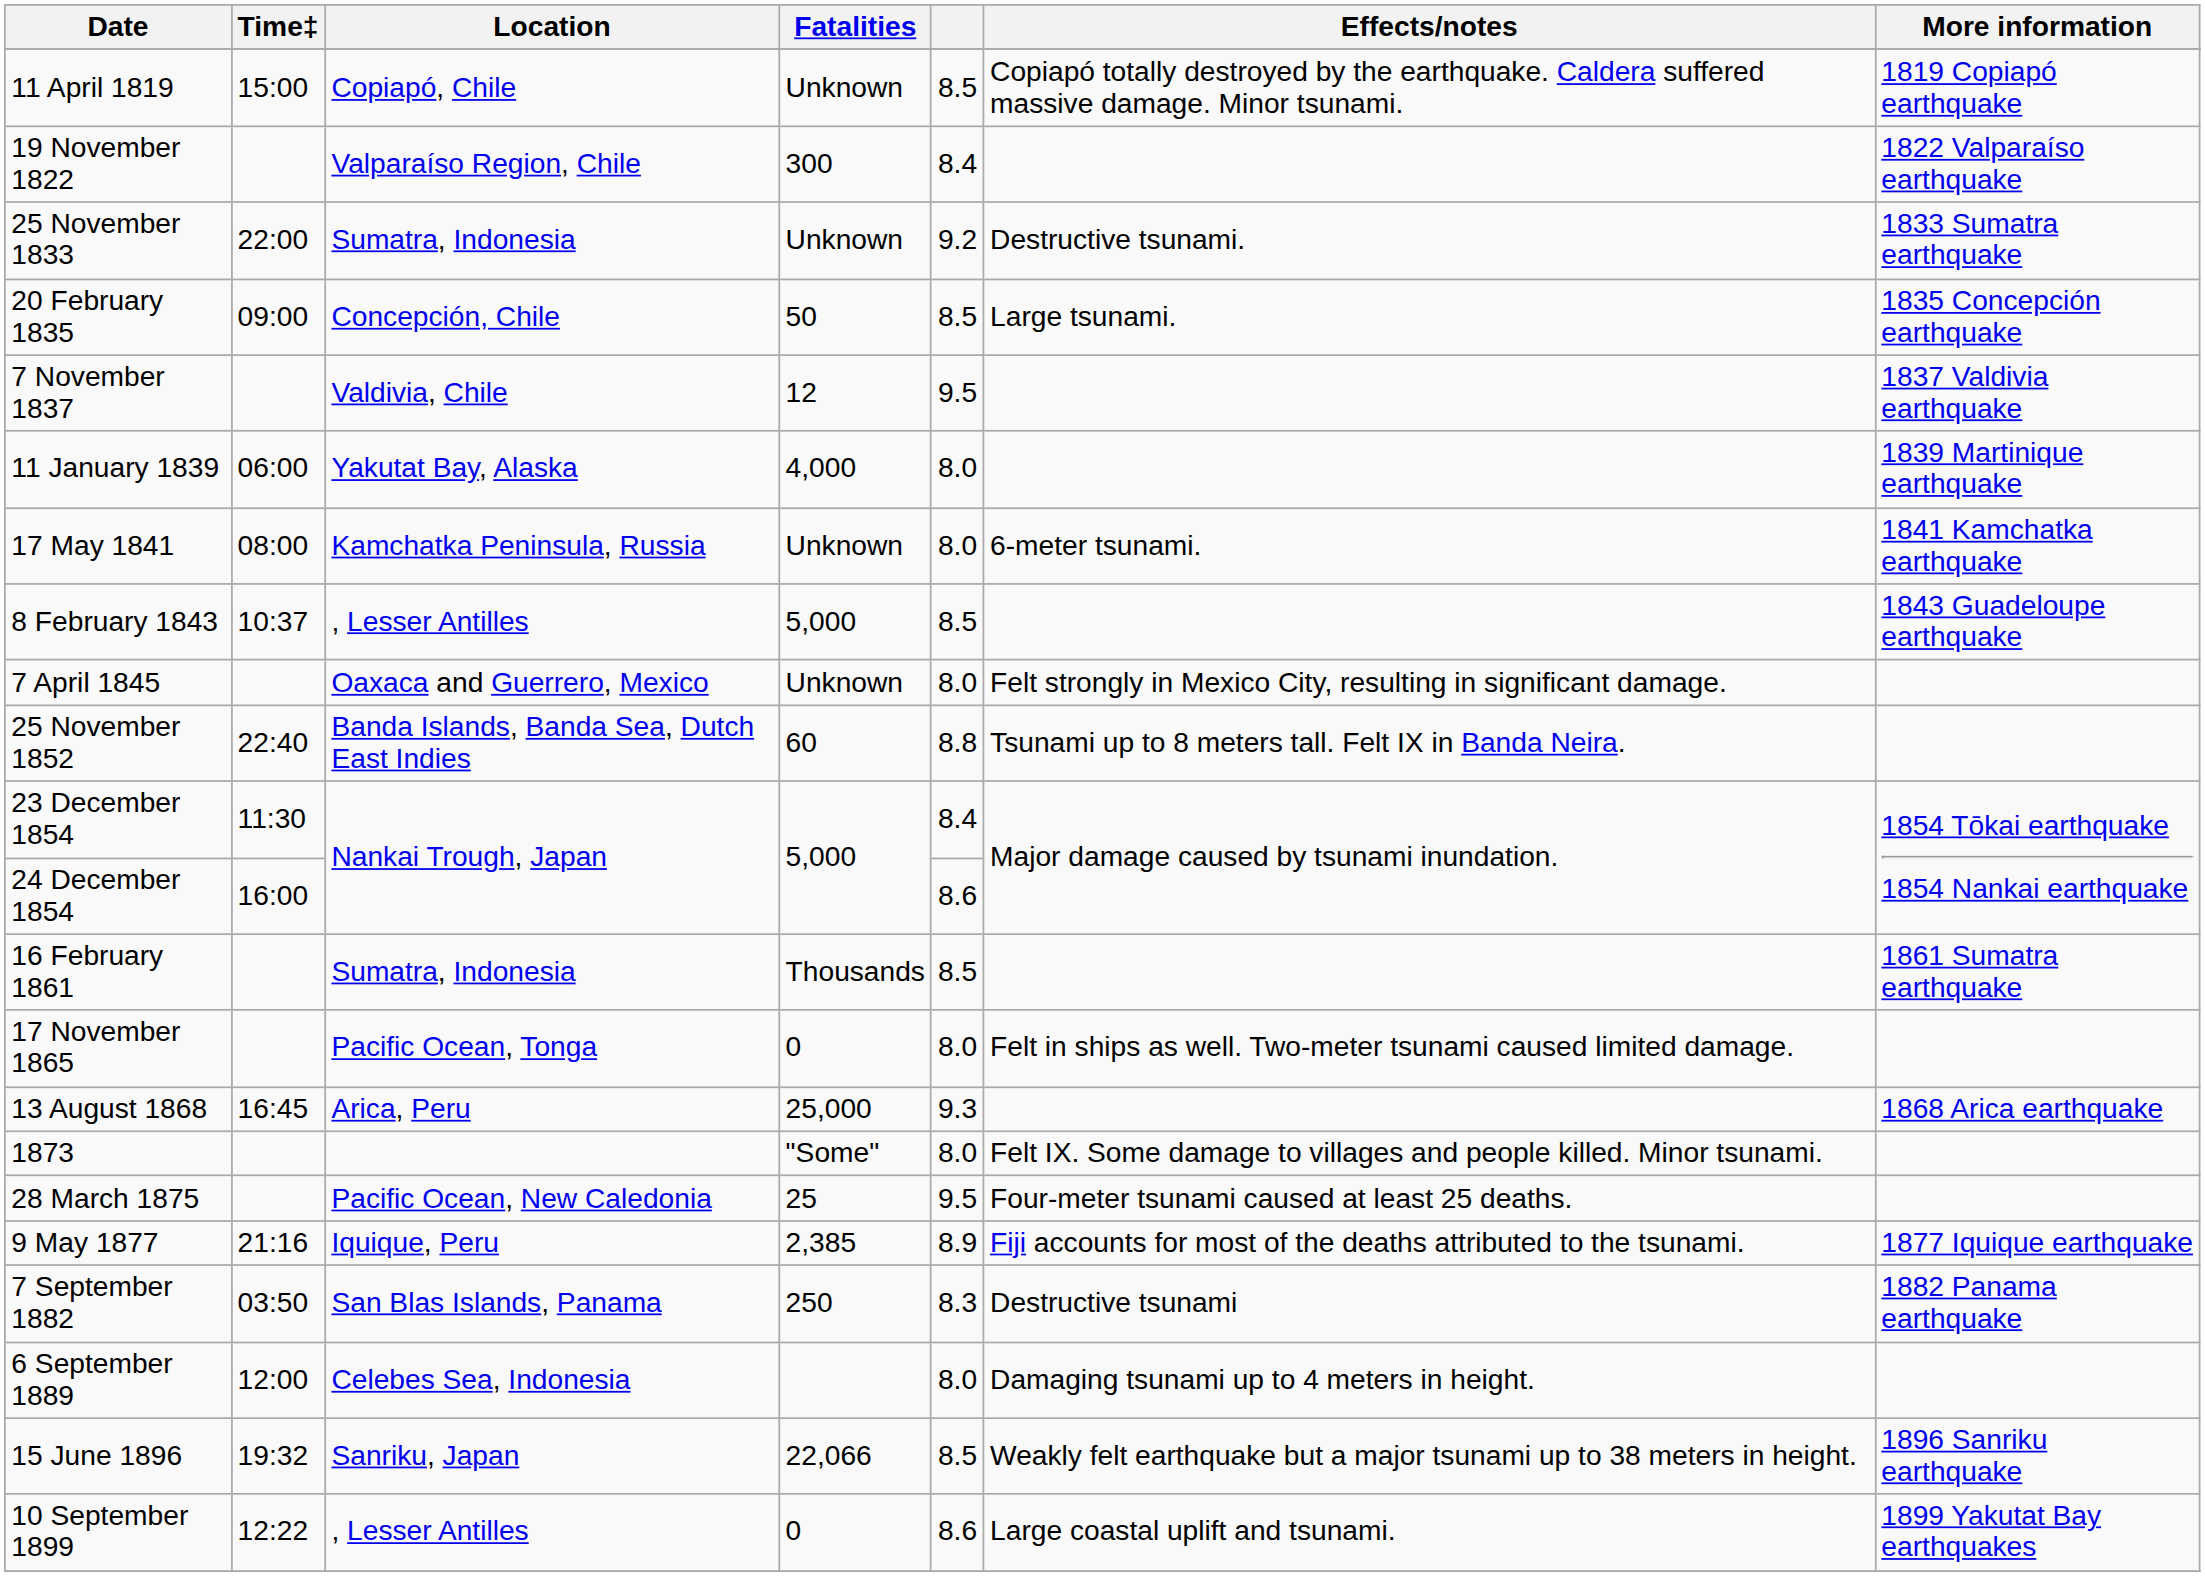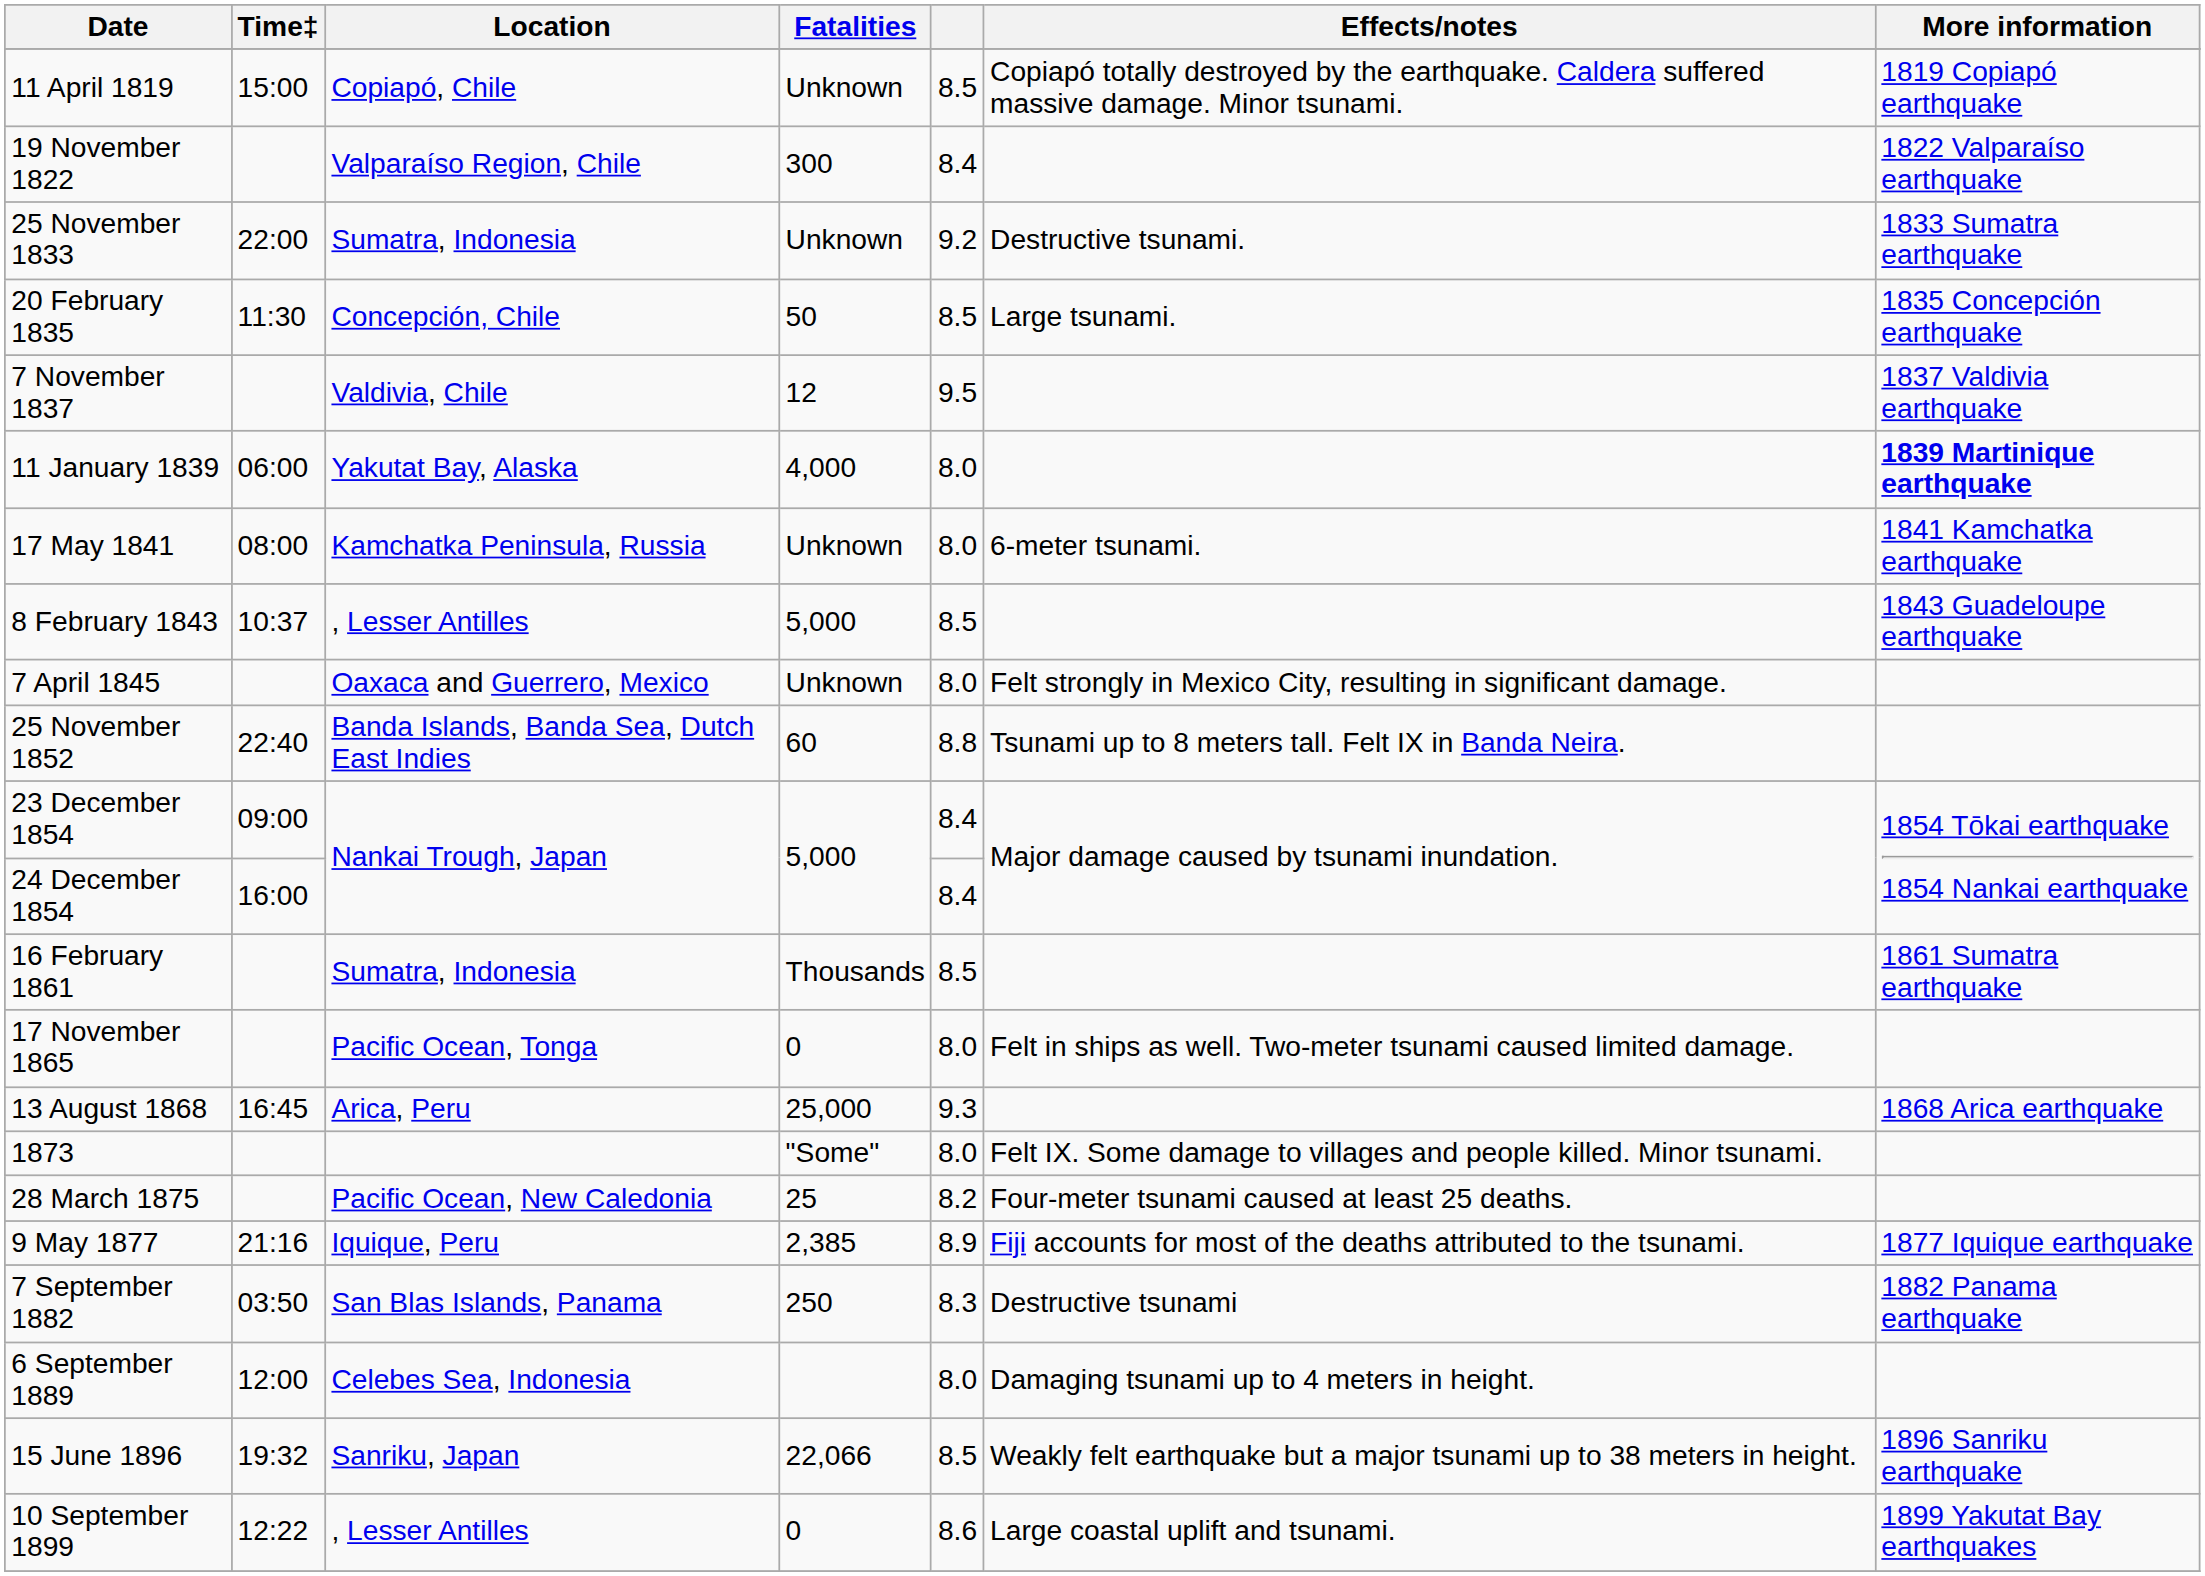 <table class="wikitable sortable">
 <tr>
 <th>Date</th>
 <th>Time‡</th>
 <th>Location</th>
 <th><a href='#'>Fatalities</a></th>
 <th></th>
 <th>Effects/notes</th>
 <th>More information</th>
 </tr>
 <tr>
 </tr>
 <tr>
 <td>11 April 1819</td>
 <td>15:00 </td>
 <td> <a href='#'>Copiapó</a>, <a href='#'>Chile</a></td>
 <td>Unknown</td>
 <td>8.5</td>
 <td> Copiapó totally destroyed by the earthquake. <a href='#'>Caldera</a> suffered massive damage. Minor tsunami.</td>
 <td><a href='#'>1819 Copiapó earthquake</a></td>
 </tr>
 <tr>
 <td>19 November 1822</td>
 <td></td>
 <td> <a href='#'>Valparaíso Region</a>, <a href='#'>Chile</a></td>
 <td>300</td>
 <td>8.4</td>
 <td></td>
 <td><a href='#'>1822 Valparaíso earthquake</a></td>
 </tr>
 <tr>
 <td>25 November 1833</td>
 <td>22:00 </td>
 <td> <a href='#'>Sumatra</a>, <a href='#'>Indonesia</a></td>
 <td>Unknown</td>
 <td>9.2</td>
 <td>Destructive tsunami.</td>
 <td><a href='#'>1833 Sumatra earthquake</a></td>
 </tr>
 <tr>
 <td>20 February 1835</td>
-<td>09:00 </td>
+<td>11:30 </td>
 <td> <a href='#'>Concepción, Chile</a></td>
 <td>50</td>
 <td>8.5</td>
 <td> Large tsunami.</td>
 <td><a href='#'>1835 Concepción earthquake</a></td>
 </tr>
 <tr>
 <td>7 November 1837</td>
 <td></td>
 <td> <a href='#'>Valdivia</a>, <a href='#'>Chile</a></td>
 <td>12</td>
 <td>9.5</td>
 <td></td>
 <td><a href='#'>1837 Valdivia earthquake</a></td>
 </tr>
 <tr>
 <td>11 January 1839</td>
 <td>06:00 </td>
 <td> <a href='#'>Yakutat Bay</a>, <a href='#'>Alaska</a></td>
 <td>4,000</td>
 <td>8.0</td>
 <td></td>
-<td><a href='#'>1839 Martinique earthquake</a></td>
+<td><strong><a href='#'>1839 Martinique earthquake</a></strong></td>
 </tr>
 <tr>
 <td>17 May 1841</td>
 <td>08:00 </td>
 <td> <a href='#'>Kamchatka Peninsula</a>, <a href='#'>Russia</a></td>
 <td>Unknown</td>
 <td>8.0</td>
 <td>6-meter tsunami.</td>
 <td><a href='#'>1841 Kamchatka earthquake</a></td>
 </tr>
 <tr>
 <td>8 February 1843</td>
 <td>10:37 </td>
 <td>, <a href='#'>Lesser Antilles</a></td>
 <td>5,000</td>
 <td>8.5</td>
 <td></td>
 <td><a href='#'>1843 Guadeloupe earthquake</a></td>
 </tr>
 <tr>
 <td>7 April 1845</td>
 <td></td>
 <td> <a href='#'>Oaxaca</a> and <a href='#'>Guerrero</a>, <a href='#'>Mexico</a><br></td>
 <td>Unknown</td>
 <td>8.0</td>
 <td>Felt strongly in Mexico City, resulting in significant damage.</td>
 <td></td>
 </tr>
 <tr>
 <td>25 November 1852</td>
 <td>22:40 </td>
 <td> <a href='#'>Banda Islands</a>, <a href='#'>Banda Sea</a>, <a href='#'>Dutch East Indies</a> </td>
 <td>60</td>
 <td>8.8</td>
 <td>Tsunami up to 8 meters tall. Felt IX in <a href='#'>Banda Neira</a>.</td>
 <td></td>
 </tr>
 <tr>
 <td>23 December 1854</td>
-<td>11:30 </td>
+<td>09:00 </td>
 <td rowspan="2"> <a href='#'>Nankai Trough</a>, <a href='#'>Japan</a></td>
 <td rowspan="2">5,000</td>
 <td>8.4</td>
 <td rowspan="2">Major damage caused by tsunami inundation.</td>
 <td rowspan="2"><a href='#'>1854 Tōkai earthquake</a><hr><a href='#'>1854 Nankai earthquake</a></td>
 </tr>
 <tr>
 <td>24 December 1854</td>
 <td>16:00 </td>
-<td>8.6</td>
+<td>8.4</td>
 </tr>
 <tr>
 <td>16 February 1861</td>
 <td></td>
 <td> <a href='#'>Sumatra</a>, <a href='#'>Indonesia</a></td>
 <td>Thousands</td>
 <td>8.5</td>
 <td></td>
 <td><a href='#'>1861 Sumatra earthquake</a></td>
 </tr>
 <tr>
 <td>17 November 1865</td>
 <td></td>
 <td> <a href='#'>Pacific Ocean</a>, <a href='#'>Tonga</a></td>
 <td>0</td>
 <td>8.0</td>
 <td>Felt in ships as well. Two-meter tsunami caused limited damage.</td>
 <td></td>
 </tr>
 <tr>
 <td>13 August 1868</td>
 <td>16:45 </td>
 <td> <a href='#'>Arica</a>, <a href='#'>Peru</a> </td>
 <td>25,000</td>
 <td>9.3</td>
 <td></td>
 <td><a href='#'>1868 Arica earthquake</a></td>
 </tr>
 <tr>
 <td>1873</td>
 <td></td>
 <td></td>
 <td>"Some"</td>
 <td>8.0</td>
 <td>Felt IX. Some damage to villages and people killed. Minor tsunami.</td>
 <td></td>
 </tr>
 <tr>
 <td>28 March 1875</td>
 <td></td>
 <td> <a href='#'>Pacific Ocean</a>, <a href='#'>New Caledonia</a></td>
 <td>25</td>
-<td>9.5</td>
+<td>8.2</td>
 <td>Four-meter tsunami caused at least 25 deaths.</td>
 <td></td>
 </tr>
 <tr>
 <td>9 May 1877</td>
 <td>21:16 </td>
 <td> <a href='#'>Iquique</a>, <a href='#'>Peru</a> </td>
 <td>2,385</td>
 <td>8.9</td>
 <td><a href='#'>Fiji</a> accounts for most of the deaths attributed to the tsunami.</td>
 <td><a href='#'>1877 Iquique earthquake</a></td>
 </tr>
 <tr>
 <td>7 September 1882</td>
 <td>03:50 </td>
 <td> <a href='#'>San Blas Islands</a>, <a href='#'>Panama</a></td>
 <td>250</td>
 <td>8.3</td>
 <td>Destructive tsunami</td>
 <td><a href='#'>1882 Panama earthquake</a></td>
 </tr>
 <tr>
 <td>6 September 1889</td>
 <td>12:00 </td>
 <td> <a href='#'>Celebes Sea</a>, <a href='#'>Indonesia</a></td>
 <td></td>
 <td>8.0</td>
 <td>Damaging tsunami up to 4 meters in height.</td>
 <td></td>
 </tr>
 <tr>
 <td>15 June 1896</td>
 <td>19:32 </td>
 <td> <a href='#'>Sanriku</a>, <a href='#'>Japan</a></td>
 <td>22,066</td>
 <td>8.5</td>
 <td>Weakly felt earthquake but a major tsunami up to 38 meters in height.</td>
 <td><a href='#'>1896 Sanriku earthquake</a></td>
 </tr>
 <tr>
 <td>10 September 1899</td>
 <td>12:22 </td>
 <td>, <a href='#'>Lesser Antilles</a></td>
 <td>0</td>
 <td>8.6</td>
 <td>Large coastal uplift and tsunami.</td>
 <td><a href='#'>1899 Yakutat Bay earthquakes</a></td>
 </tr>
 <tr>
 </tr>
 </table>
